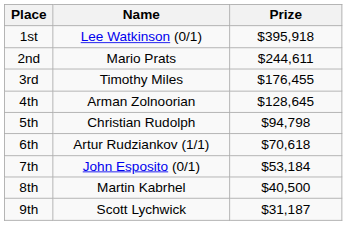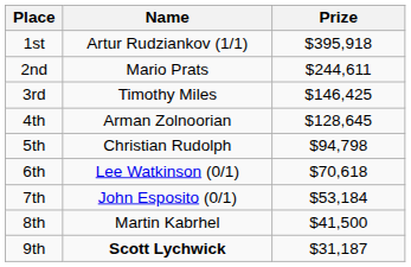 <table class="wikitable">
 <tr>
 <th width="50">Place</th>
 <th width="200">Name</th>
 <th width="125">Prize</th>
 </tr>
 <tr>
 <td align = "center">1st</td>
-<td align = "center"><a href='#'>Lee Watkinson</a> (0/1)</td>
+<td align = "center">Artur Rudziankov (1/1)</td>
 <td align = "center">$395,918</td>
 </tr>
 <tr>
 <td align = "center">2nd</td>
 <td align = "center">Mario Prats</td>
 <td align = "center">$244,611</td>
 </tr>
 <tr>
 <td align = "center">3rd</td>
 <td align = "center">Timothy Miles</td>
-<td align = "center">$176,455</td>
+<td align = "center">$146,425</td>
 </tr>
 <tr>
 <td align = "center">4th</td>
 <td align = "center">Arman Zolnoorian</td>
 <td align = "center">$128,645</td>
 </tr>
 <tr>
 <td align = "center">5th</td>
 <td align = "center">Christian Rudolph</td>
 <td align = "center">$94,798</td>
 </tr>
 <tr>
 <td align = "center">6th</td>
-<td align = "center">Artur Rudziankov (1/1)</td>
+<td align = "center"><a href='#'>Lee Watkinson</a> (0/1)</td>
 <td align = "center">$70,618</td>
 </tr>
 <tr>
 <td align = "center">7th</td>
 <td align = "center"><a href='#'>John Esposito</a> (0/1)</td>
 <td align = "center">$53,184</td>
 </tr>
 <tr>
 <td align = "center">8th</td>
 <td align = "center">Martin Kabrhel</td>
-<td align = "center">$40,500</td>
+<td align = "center">$41,500</td>
 </tr>
 <tr>
 <td align = "center">9th</td>
-<td align = "center">Scott Lychwick</td>
+<td align = "center"><strong>Scott Lychwick</strong></td>
 <td align = "center">$31,187</td>
 </tr>
 </table>
